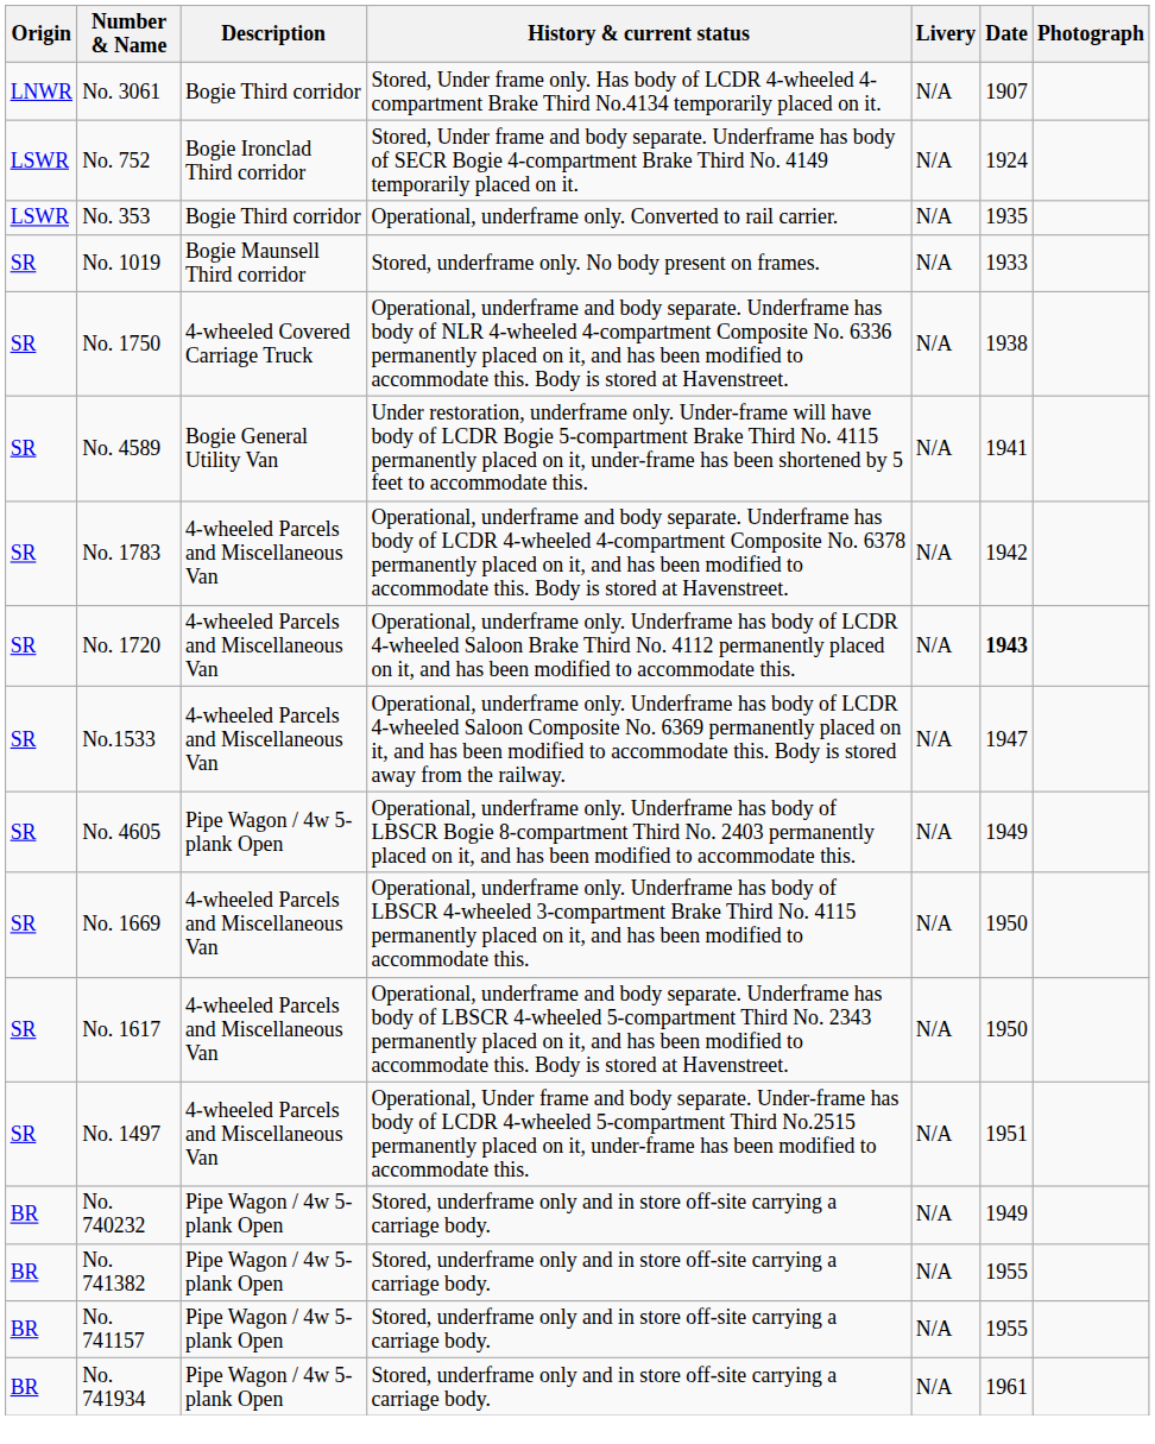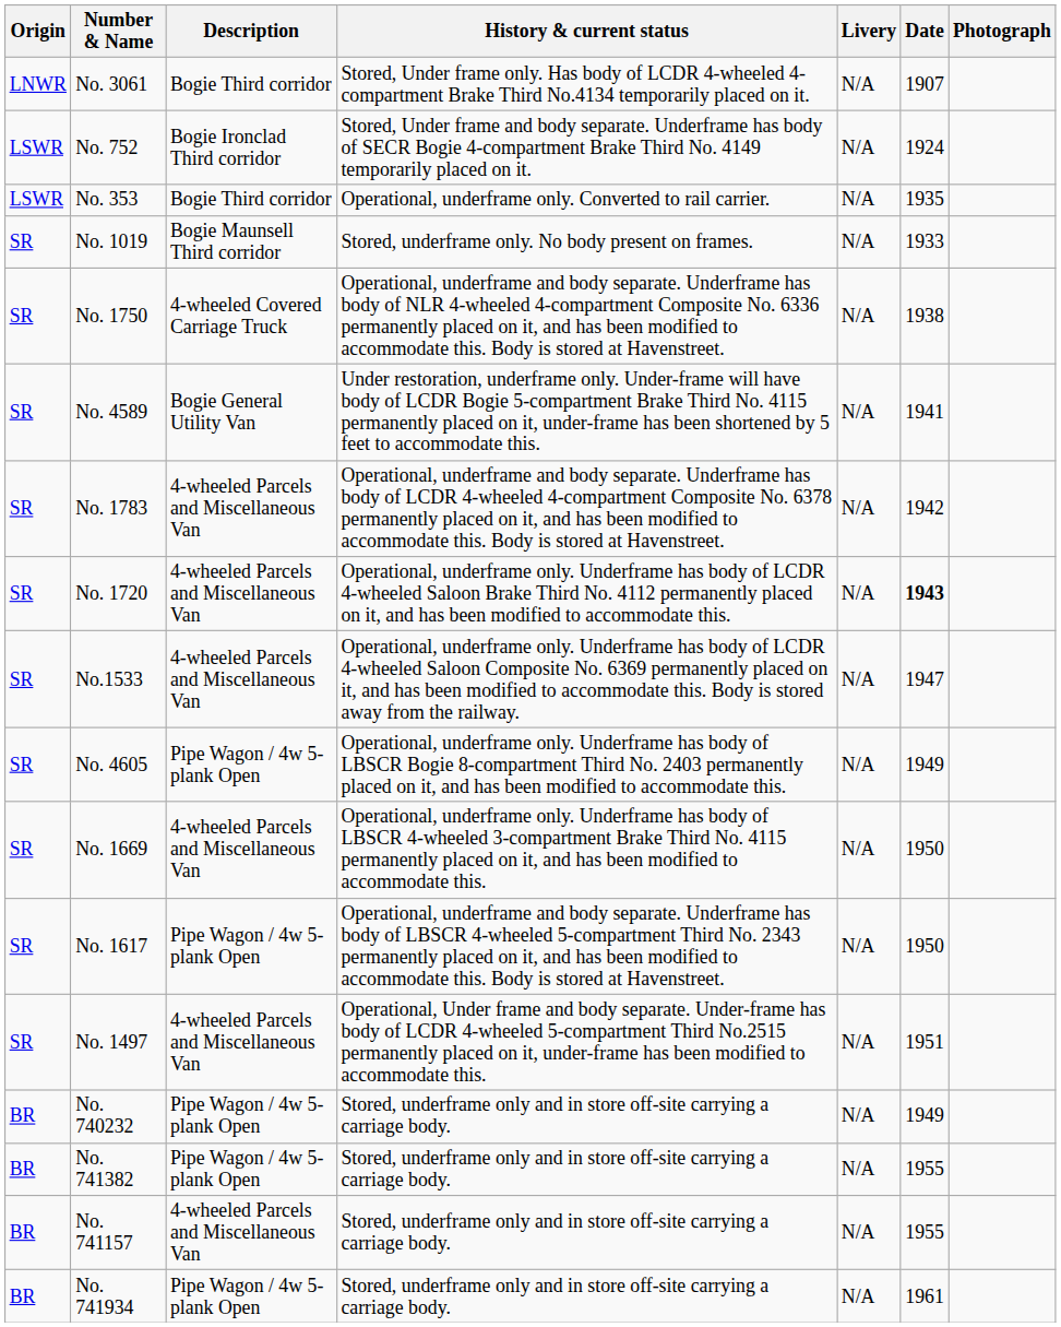 <table class="wikitable">
 <tr>
 <th>Origin</th>
 <th>Number & Name</th>
 <th>Description</th>
 <th>History & current status</th>
 <th>Livery</th>
 <th>Date</th>
 <th>Photograph</th>
 </tr>
 <tr>
 <td><a href='#'>LNWR</a></td>
 <td>No. 3061</td>
 <td>Bogie Third corridor</td>
 <td>Stored, Under frame only. Has body of LCDR 4-wheeled 4-compartment Brake Third No.4134 temporarily placed on it.</td>
 <td>N/A</td>
 <td>1907</td>
 <td></td>
 </tr>
 <tr>
 <td><a href='#'>LSWR</a></td>
 <td>No. 752</td>
 <td>Bogie Ironclad Third corridor</td>
 <td>Stored, Under frame and body separate. Underframe has body of SECR Bogie 4-compartment Brake Third No. 4149 temporarily placed on it.</td>
 <td>N/A</td>
 <td>1924</td>
 <td></td>
 </tr>
 <tr>
 <td><a href='#'>LSWR</a></td>
 <td>No. 353</td>
 <td>Bogie Third corridor</td>
 <td>Operational, underframe only. Converted to rail carrier.</td>
 <td>N/A</td>
 <td>1935</td>
 <td></td>
 </tr>
 <tr>
 <td><a href='#'>SR</a></td>
 <td>No. 1019</td>
 <td>Bogie Maunsell Third corridor</td>
 <td>Stored, underframe only. No body present on frames.</td>
 <td>N/A</td>
 <td>1933</td>
 <td></td>
 </tr>
 <tr>
 <td><a href='#'>SR</a></td>
 <td>No. 1750</td>
 <td>4-wheeled Covered Carriage Truck</td>
 <td>Operational, underframe and body separate. Underframe has body of NLR 4-wheeled 4-compartment Composite No. 6336 permanently placed on it, and has been modified to accommodate this. Body is stored at Havenstreet.</td>
 <td>N/A</td>
 <td>1938</td>
 <td></td>
 </tr>
 <tr>
 <td><a href='#'>SR</a></td>
 <td>No. 4589</td>
 <td>Bogie General Utility Van</td>
 <td>Under restoration, underframe only. Under-frame will have body of LCDR Bogie 5-compartment Brake Third No. 4115 permanently placed on it, under-frame has been shortened by 5 feet to accommodate this.</td>
 <td>N/A</td>
 <td>1941</td>
 <td></td>
 </tr>
 <tr>
 <td><a href='#'>SR</a></td>
 <td>No. 1783</td>
 <td>4-wheeled Parcels and Miscellaneous Van</td>
 <td>Operational, underframe and body separate. Underframe has body of LCDR 4-wheeled 4-compartment Composite No. 6378 permanently placed on it, and has been modified to accommodate this. Body is stored at Havenstreet.</td>
 <td>N/A</td>
 <td>1942</td>
 <td></td>
 </tr>
 <tr>
 <td><a href='#'>SR</a></td>
 <td>No. 1720</td>
 <td>4-wheeled Parcels and Miscellaneous Van</td>
 <td>Operational, underframe only. Underframe has body of LCDR 4-wheeled Saloon Brake Third No. 4112 permanently placed on it, and has been modified to accommodate this.</td>
 <td>N/A</td>
 <td><strong>1943</strong></td>
 <td></td>
 </tr>
 <tr>
 <td><a href='#'>SR</a></td>
 <td>No.1533</td>
 <td>4-wheeled Parcels and Miscellaneous Van</td>
 <td>Operational, underframe only. Underframe has body of LCDR 4-wheeled Saloon Composite No. 6369 permanently placed on it, and has been modified to accommodate this. Body is stored away from the railway.</td>
 <td>N/A</td>
 <td>1947</td>
 <td></td>
 </tr>
 <tr>
 <td><a href='#'>SR</a></td>
 <td>No. 4605</td>
 <td>Pipe Wagon / 4w 5-plank Open</td>
 <td>Operational, underframe only. Underframe has body of LBSCR Bogie 8-compartment Third No. 2403 permanently placed on it, and has been modified to accommodate this.</td>
 <td>N/A</td>
 <td>1949</td>
 <td></td>
 </tr>
 <tr>
 <td><a href='#'>SR</a></td>
 <td>No. 1669</td>
 <td>4-wheeled Parcels and Miscellaneous Van</td>
 <td>Operational, underframe only. Underframe has body of LBSCR 4-wheeled 3-compartment Brake Third No. 4115 permanently placed on it, and has been modified to accommodate this.</td>
 <td>N/A</td>
 <td>1950</td>
 <td></td>
 </tr>
 <tr>
 <td><a href='#'>SR</a></td>
 <td>No. 1617</td>
-<td>4-wheeled Parcels and Miscellaneous Van</td>
+<td>Pipe Wagon / 4w 5-plank Open</td>
 <td>Operational, underframe and body separate. Underframe has body of LBSCR 4-wheeled 5-compartment Third No. 2343 permanently placed on it, and has been modified to accommodate this. Body is stored at Havenstreet.</td>
 <td>N/A</td>
 <td>1950</td>
 <td></td>
 </tr>
 <tr>
 <td><a href='#'>SR</a></td>
 <td>No. 1497</td>
 <td>4-wheeled Parcels and Miscellaneous Van</td>
 <td>Operational, Under frame and body separate. Under-frame has body of LCDR 4-wheeled 5-compartment Third No.2515 permanently placed on it, under-frame has been modified to accommodate this.</td>
 <td>N/A</td>
 <td>1951</td>
 <td></td>
 </tr>
 <tr>
 <td><a href='#'>BR</a></td>
 <td>No. 740232</td>
 <td>Pipe Wagon / 4w 5-plank Open</td>
 <td>Stored, underframe only and in store off-site carrying a carriage body.</td>
 <td>N/A</td>
 <td>1949</td>
 <td></td>
 </tr>
 <tr>
 <td><a href='#'>BR</a></td>
 <td>No. 741382</td>
 <td>Pipe Wagon / 4w 5-plank Open</td>
 <td>Stored, underframe only and in store off-site carrying a carriage body.</td>
 <td>N/A</td>
 <td>1955</td>
 <td></td>
 </tr>
 <tr>
 <td><a href='#'>BR</a></td>
 <td>No. 741157</td>
-<td>Pipe Wagon / 4w 5-plank Open</td>
+<td>4-wheeled Parcels and Miscellaneous Van</td>
 <td>Stored, underframe only and in store off-site carrying a carriage body.</td>
 <td>N/A</td>
 <td>1955</td>
 <td></td>
 </tr>
 <tr>
 <td><a href='#'>BR</a></td>
 <td>No. 741934</td>
 <td>Pipe Wagon / 4w 5-plank Open</td>
 <td>Stored, underframe only and in store off-site carrying a carriage body.</td>
 <td>N/A</td>
 <td>1961</td>
 <td></td>
 </tr>
 </table>
